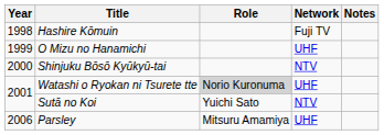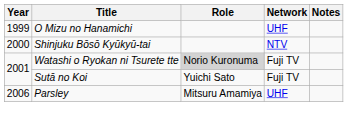 <table class="wikitable">
 <tr>
 <th>Year</th>
 <th>Title</th>
 <th>Role</th>
 <th>Network</th>
 <th>Notes</th>
-</tr>
-<tr>
-<td>1998</td>
-<td><em>Hashire Kōmuin</em></td>
-<td></td>
-<td>Fuji TV</td>
-<td></td>
 </tr>
 <tr>
 <td>1999</td>
 <td><em>O Mizu no Hanamichi</em></td>
 <td></td>
 <td><a href='#'>UHF</a></td>
 <td></td>
 </tr>
 <tr>
 <td>2000</td>
 <td><em>Shinjuku Bōsō Kyūkyū-tai</em></td>
 <td></td>
 <td><a href='#'>NTV</a></td>
 <td></td>
 </tr>
 <tr>
 <td rowspan="2">2001</td>
 <td><em>Watashi o Ryokan ni Tsurete tte</em></td>
 <td style="background: lightgrey;">Norio Kuronuma</td>
-<td><a href='#'>UHF</a></td>
+<td>Fuji TV</td>
 <td></td>
 </tr>
 <tr>
 <td><em>Sutā no Koi</em></td>
 <td>Yuichi Sato</td>
-<td><a href='#'>NTV</a></td>
+<td>Fuji TV</td>
 <td></td>
 </tr>
 <tr>
 <td>2006</td>
 <td><em>Parsley</em></td>
 <td>Mitsuru Amamiya</td>
 <td><a href='#'>UHF</a></td>
 <td></td>
 </tr>
 </table>
